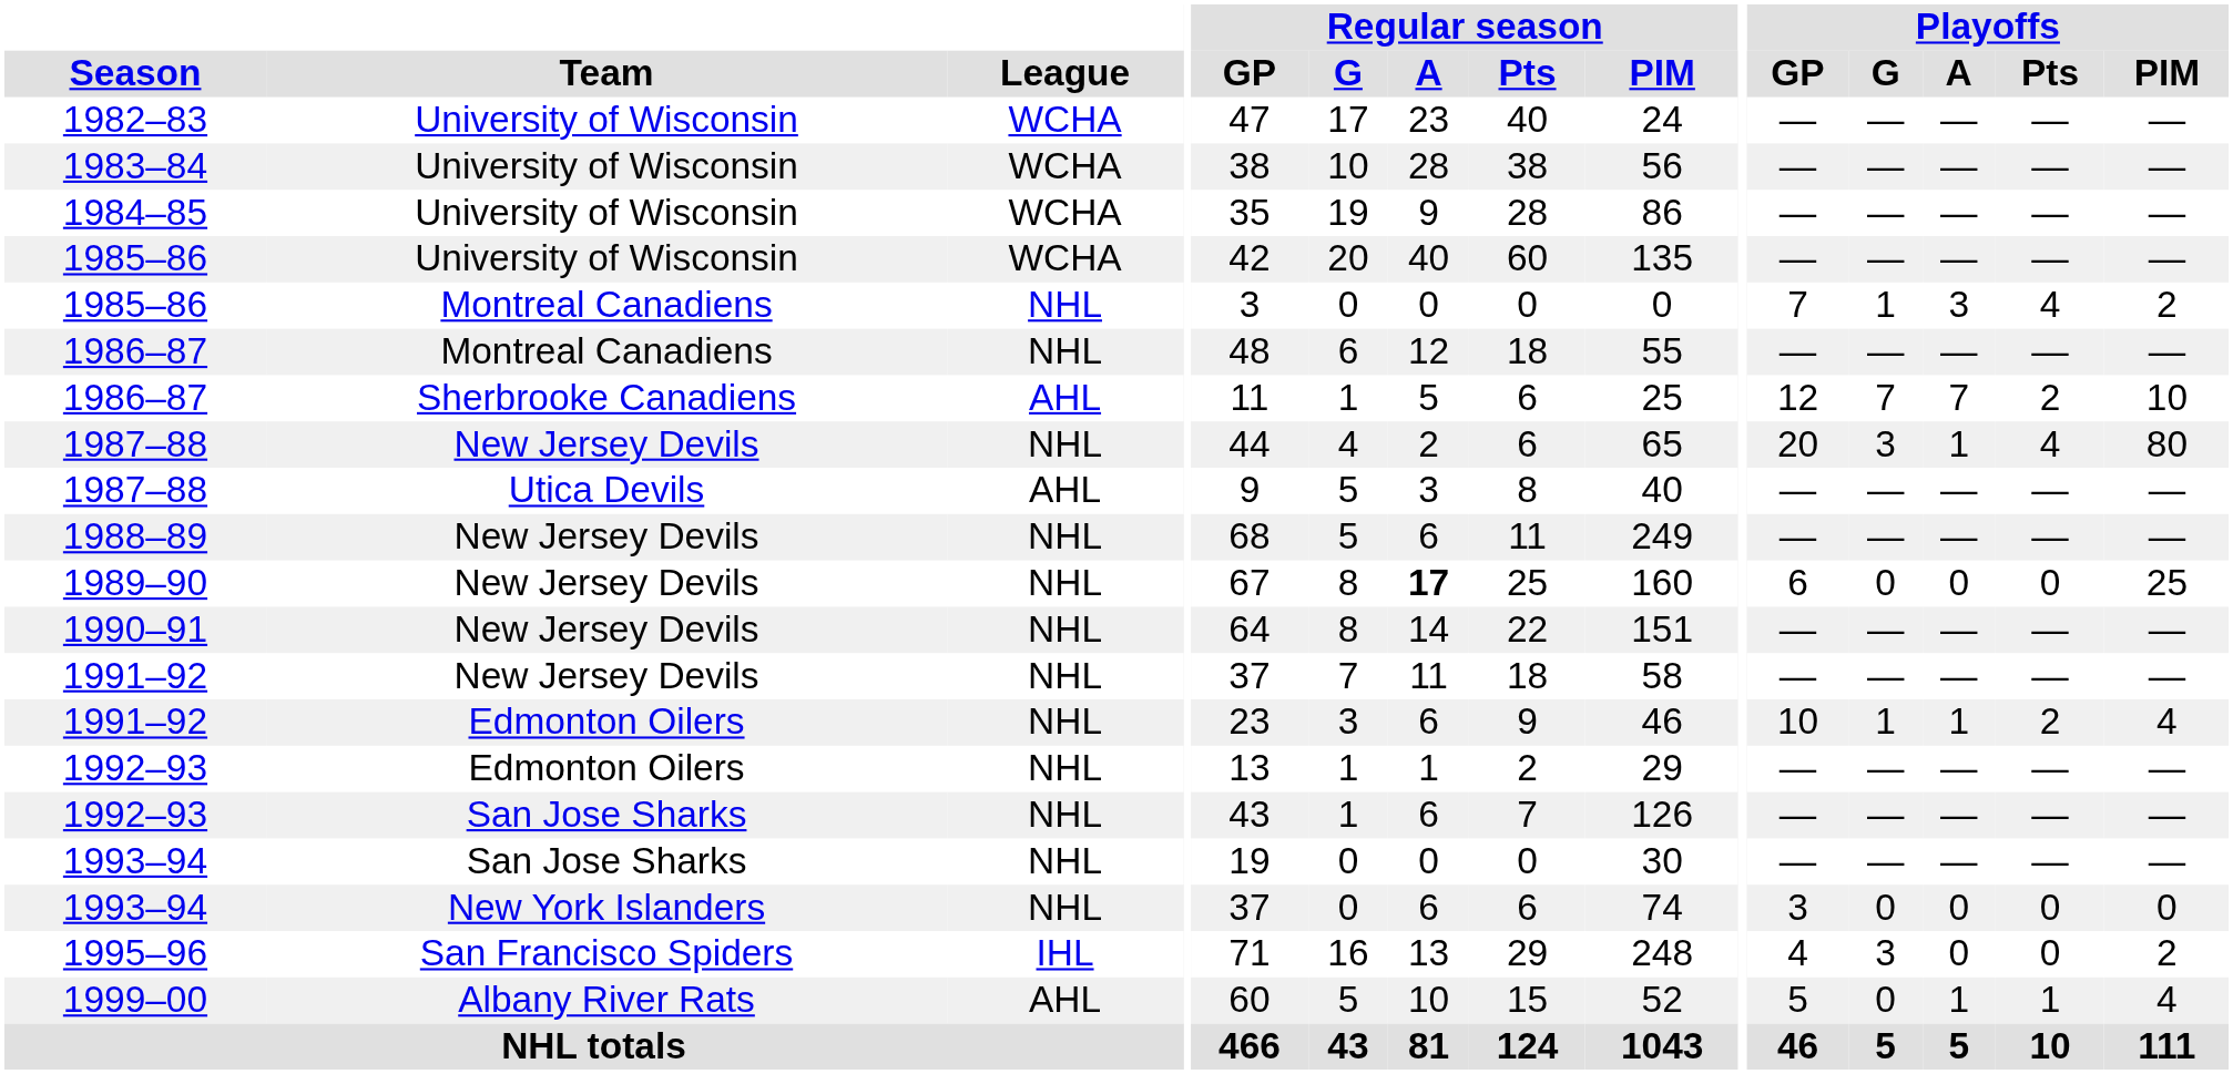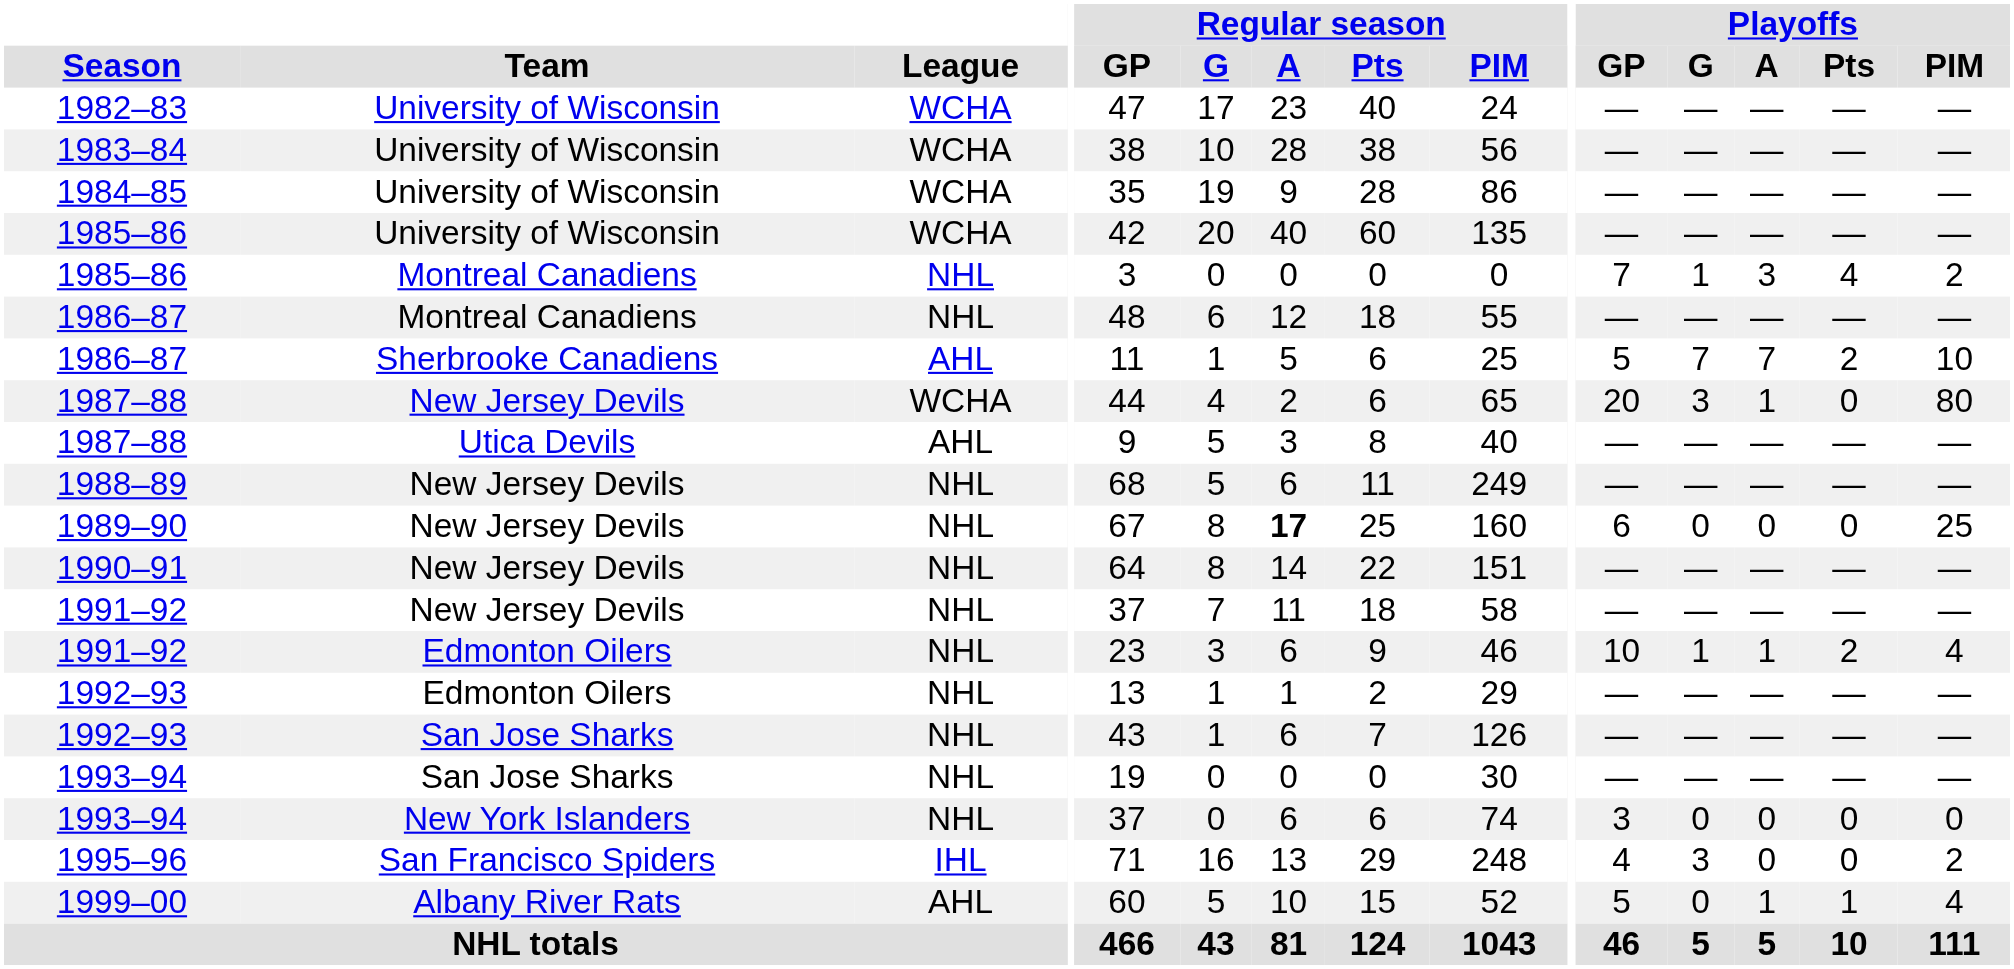 <table border="0" cellpadding="1" cellspacing="0" style="text-align:center; width:60em">
 <tr bgcolor="#e0e0e0">
 <th colspan="3" bgcolor="#ffffff"></th>
 <th rowspan="100" bgcolor="#ffffff"></th>
 <th colspan="5"><a href='#'>Regular season</a></th>
 <th rowspan="100" bgcolor="#ffffff"></th>
 <th colspan="5"><a href='#'>Playoffs</a></th>
 </tr>
 <tr bgcolor="#e0e0e0">
 <th><a href='#'>Season</a></th>
 <th>Team</th>
 <th>League</th>
 <th>GP</th>
 <th><a href='#'>G</a></th>
 <th><a href='#'>A</a></th>
 <th><a href='#'>Pts</a></th>
 <th><a href='#'>PIM</a></th>
 <th>GP</th>
 <th>G</th>
 <th>A</th>
 <th>Pts</th>
 <th>PIM</th>
 </tr>
 <tr>
 <td><a href='#'>1982–83</a></td>
 <td><a href='#'>University of Wisconsin</a></td>
 <td><a href='#'>WCHA</a></td>
 <td>47</td>
 <td>17</td>
 <td>23</td>
 <td>40</td>
 <td>24</td>
 <td>—</td>
 <td>—</td>
 <td>—</td>
 <td>—</td>
 <td>—</td>
 </tr>
 <tr bgcolor="#f0f0f0">
 <td><a href='#'>1983–84</a></td>
 <td>University of Wisconsin</td>
 <td>WCHA</td>
 <td>38</td>
 <td>10</td>
 <td>28</td>
 <td>38</td>
 <td>56</td>
 <td>—</td>
 <td>—</td>
 <td>—</td>
 <td>—</td>
 <td>—</td>
 </tr>
 <tr>
 <td><a href='#'>1984–85</a></td>
 <td>University of Wisconsin</td>
 <td>WCHA</td>
 <td>35</td>
 <td>19</td>
 <td>9</td>
 <td>28</td>
 <td>86</td>
 <td>—</td>
 <td>—</td>
 <td>—</td>
 <td>—</td>
 <td>—</td>
 </tr>
 <tr bgcolor="#f0f0f0">
 <td><a href='#'>1985–86</a></td>
 <td>University of Wisconsin</td>
 <td>WCHA</td>
 <td>42</td>
 <td>20</td>
 <td>40</td>
 <td>60</td>
 <td>135</td>
 <td>—</td>
 <td>—</td>
 <td>—</td>
 <td>—</td>
 <td>—</td>
 </tr>
 <tr>
 <td><a href='#'>1985–86</a></td>
 <td><a href='#'>Montreal Canadiens</a></td>
 <td><a href='#'>NHL</a></td>
 <td>3</td>
 <td>0</td>
 <td>0</td>
 <td>0</td>
 <td>0</td>
 <td>7</td>
 <td>1</td>
 <td>3</td>
 <td>4</td>
 <td>2</td>
 </tr>
 <tr bgcolor="#f0f0f0">
 <td><a href='#'>1986–87</a></td>
 <td>Montreal Canadiens</td>
 <td>NHL</td>
 <td>48</td>
 <td>6</td>
 <td>12</td>
 <td>18</td>
 <td>55</td>
 <td>—</td>
 <td>—</td>
 <td>—</td>
 <td>—</td>
 <td>—</td>
 </tr>
 <tr>
 <td><a href='#'>1986–87</a></td>
 <td><a href='#'>Sherbrooke Canadiens</a></td>
 <td><a href='#'>AHL</a></td>
 <td>11</td>
 <td>1</td>
 <td>5</td>
 <td>6</td>
 <td>25</td>
-<td>12</td>
+<td>5</td>
 <td>7</td>
 <td>7</td>
 <td>2</td>
 <td>10</td>
 </tr>
 <tr bgcolor="#f0f0f0">
 <td><a href='#'>1987–88</a></td>
 <td><a href='#'>New Jersey Devils</a></td>
-<td>NHL</td>
+<td>WCHA</td>
 <td>44</td>
 <td>4</td>
 <td>2</td>
 <td>6</td>
 <td>65</td>
 <td>20</td>
 <td>3</td>
 <td>1</td>
-<td>4</td>
+<td>0</td>
 <td>80</td>
 </tr>
 <tr>
 <td><a href='#'>1987–88</a></td>
 <td><a href='#'>Utica Devils</a></td>
 <td>AHL</td>
 <td>9</td>
 <td>5</td>
 <td>3</td>
 <td>8</td>
 <td>40</td>
 <td>—</td>
 <td>—</td>
 <td>—</td>
 <td>—</td>
 <td>—</td>
 </tr>
 <tr bgcolor="#f0f0f0">
 <td><a href='#'>1988–89</a></td>
 <td>New Jersey Devils</td>
 <td>NHL</td>
 <td>68</td>
 <td>5</td>
 <td>6</td>
 <td>11</td>
 <td>249</td>
 <td>—</td>
 <td>—</td>
 <td>—</td>
 <td>—</td>
 <td>—</td>
 </tr>
 <tr>
 <td><a href='#'>1989–90</a></td>
 <td>New Jersey Devils</td>
 <td>NHL</td>
 <td>67</td>
 <td>8</td>
 <td><strong>17</strong></td>
 <td>25</td>
 <td>160</td>
 <td>6</td>
 <td>0</td>
 <td>0</td>
 <td>0</td>
 <td>25</td>
 </tr>
 <tr bgcolor="#f0f0f0">
 <td><a href='#'>1990–91</a></td>
 <td>New Jersey Devils</td>
 <td>NHL</td>
 <td>64</td>
 <td>8</td>
 <td>14</td>
 <td>22</td>
 <td>151</td>
 <td>—</td>
 <td>—</td>
 <td>—</td>
 <td>—</td>
 <td>—</td>
 </tr>
 <tr>
 <td><a href='#'>1991–92</a></td>
 <td>New Jersey Devils</td>
 <td>NHL</td>
 <td>37</td>
 <td>7</td>
 <td>11</td>
 <td>18</td>
 <td>58</td>
 <td>—</td>
 <td>—</td>
 <td>—</td>
 <td>—</td>
 <td>—</td>
 </tr>
 <tr bgcolor="#f0f0f0">
 <td><a href='#'>1991–92</a></td>
 <td><a href='#'>Edmonton Oilers</a></td>
 <td>NHL</td>
 <td>23</td>
 <td>3</td>
 <td>6</td>
 <td>9</td>
 <td>46</td>
 <td>10</td>
 <td>1</td>
 <td>1</td>
 <td>2</td>
 <td>4</td>
 </tr>
 <tr>
 <td><a href='#'>1992–93</a></td>
 <td>Edmonton Oilers</td>
 <td>NHL</td>
 <td>13</td>
 <td>1</td>
 <td>1</td>
 <td>2</td>
 <td>29</td>
 <td>—</td>
 <td>—</td>
 <td>—</td>
 <td>—</td>
 <td>—</td>
 </tr>
 <tr bgcolor="#f0f0f0">
 <td><a href='#'>1992–93</a></td>
 <td><a href='#'>San Jose Sharks</a></td>
 <td>NHL</td>
 <td>43</td>
 <td>1</td>
 <td>6</td>
 <td>7</td>
 <td>126</td>
 <td>—</td>
 <td>—</td>
 <td>—</td>
 <td>—</td>
 <td>—</td>
 </tr>
 <tr>
 <td><a href='#'>1993–94</a></td>
 <td>San Jose Sharks</td>
 <td>NHL</td>
 <td>19</td>
 <td>0</td>
 <td>0</td>
 <td>0</td>
 <td>30</td>
 <td>—</td>
 <td>—</td>
 <td>—</td>
 <td>—</td>
 <td>—</td>
 </tr>
 <tr bgcolor="#f0f0f0">
 <td><a href='#'>1993–94</a></td>
 <td><a href='#'>New York Islanders</a></td>
 <td>NHL</td>
 <td>37</td>
 <td>0</td>
 <td>6</td>
 <td>6</td>
 <td>74</td>
 <td>3</td>
 <td>0</td>
 <td>0</td>
 <td>0</td>
 <td>0</td>
 </tr>
 <tr>
 <td><a href='#'>1995–96</a></td>
 <td><a href='#'>San Francisco Spiders</a></td>
 <td><a href='#'>IHL</a></td>
 <td>71</td>
 <td>16</td>
 <td>13</td>
 <td>29</td>
 <td>248</td>
 <td>4</td>
 <td>3</td>
 <td>0</td>
 <td>0</td>
 <td>2</td>
 </tr>
 <tr bgcolor="#f0f0f0">
 <td><a href='#'>1999–00</a></td>
 <td><a href='#'>Albany River Rats</a></td>
 <td>AHL</td>
 <td>60</td>
 <td>5</td>
 <td>10</td>
 <td>15</td>
 <td>52</td>
 <td>5</td>
 <td>0</td>
 <td>1</td>
 <td>1</td>
 <td>4</td>
 </tr>
 <tr bgcolor="#e0e0e0">
 <th colspan="3">NHL totals</th>
 <th>466</th>
 <th>43</th>
 <th>81</th>
 <th>124</th>
 <th>1043</th>
 <th>46</th>
 <th>5</th>
 <th>5</th>
 <th>10</th>
 <th>111</th>
 </tr>
 </table>
